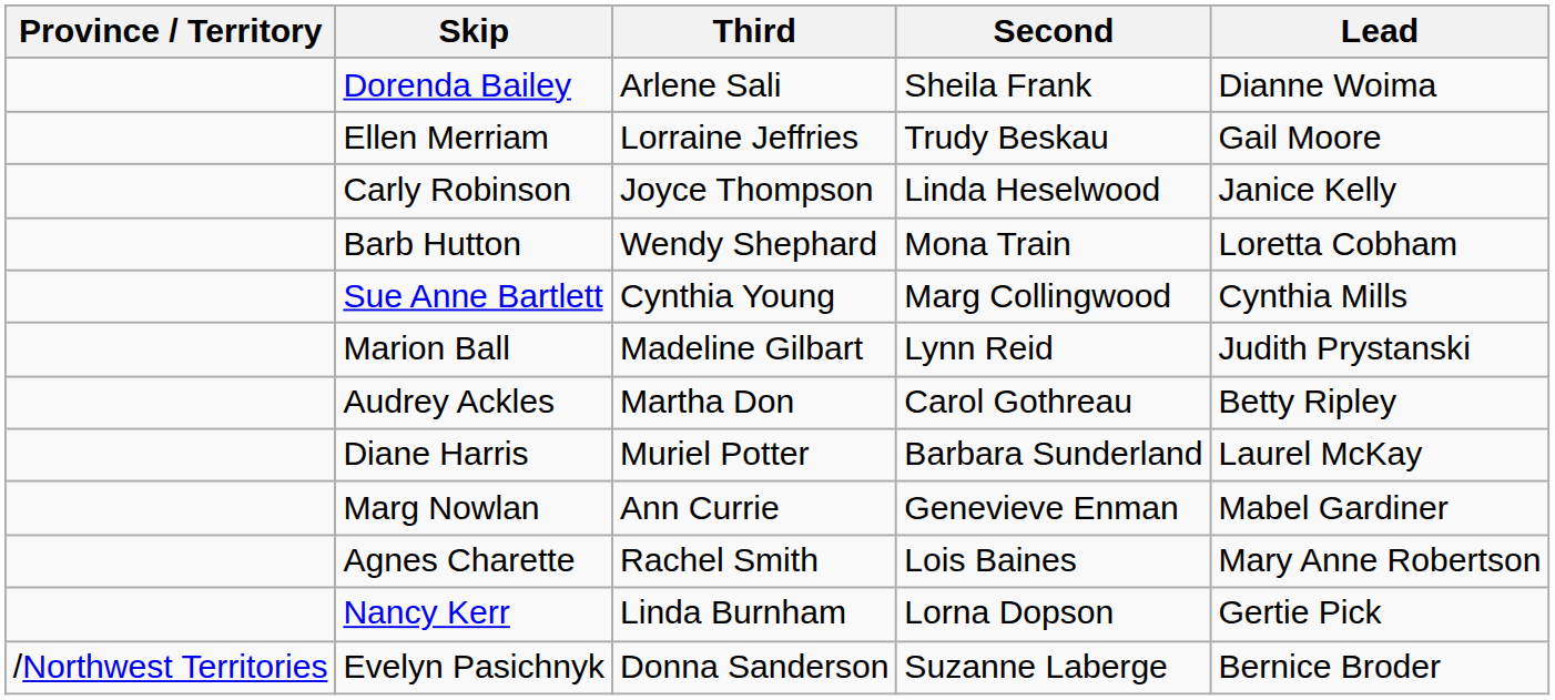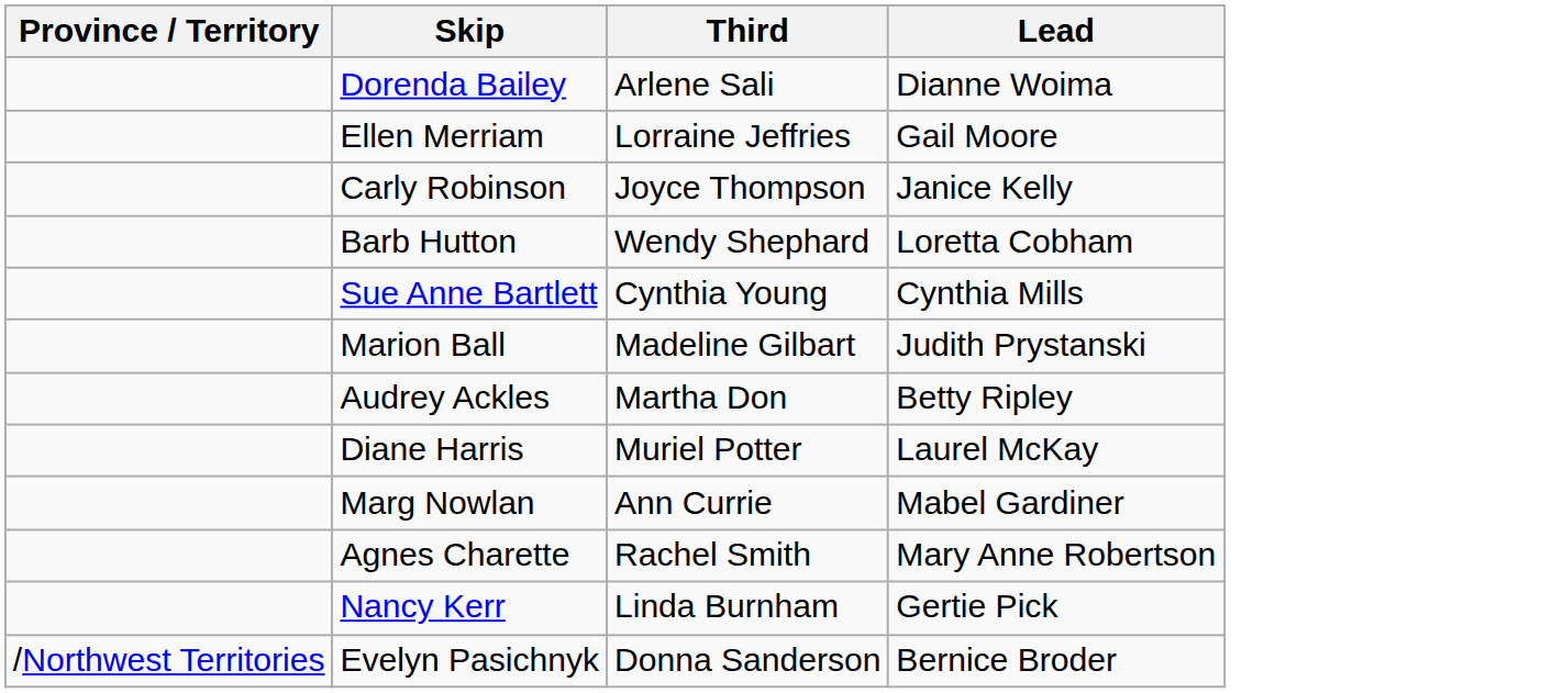 <table class="wikitable">
 <tr>
 <th>Province / Territory</th>
 <th>Skip</th>
 <th>Third</th>
-<th>Second</th>
 <th>Lead</th>
 </tr>
 <tr>
 <td></td>
 <td><a href='#'>Dorenda Bailey</a></td>
 <td>Arlene Sali</td>
-<td>Sheila Frank</td>
 <td>Dianne Woima</td>
 </tr>
 <tr>
 <td></td>
 <td>Ellen Merriam</td>
 <td>Lorraine Jeffries</td>
-<td>Trudy Beskau</td>
 <td>Gail Moore</td>
 </tr>
 <tr>
 <td></td>
 <td>Carly Robinson</td>
 <td>Joyce Thompson</td>
-<td>Linda Heselwood</td>
 <td>Janice Kelly</td>
 </tr>
 <tr>
 <td></td>
 <td>Barb Hutton</td>
 <td>Wendy Shephard</td>
-<td>Mona Train</td>
 <td>Loretta Cobham</td>
 </tr>
 <tr>
 <td></td>
 <td><a href='#'>Sue Anne Bartlett</a></td>
 <td>Cynthia Young</td>
-<td>Marg Collingwood</td>
 <td>Cynthia Mills</td>
 </tr>
 <tr>
 <td></td>
 <td>Marion Ball</td>
 <td>Madeline Gilbart</td>
-<td>Lynn Reid</td>
 <td>Judith Prystanski</td>
 </tr>
 <tr>
 <td></td>
 <td>Audrey Ackles</td>
 <td>Martha Don</td>
-<td>Carol Gothreau</td>
 <td>Betty Ripley</td>
 </tr>
 <tr>
 <td></td>
 <td>Diane Harris</td>
 <td>Muriel Potter</td>
-<td>Barbara Sunderland</td>
 <td>Laurel McKay</td>
 </tr>
 <tr>
 <td></td>
 <td>Marg Nowlan</td>
 <td>Ann Currie</td>
-<td>Genevieve Enman</td>
 <td>Mabel Gardiner</td>
 </tr>
 <tr>
 <td></td>
 <td>Agnes Charette</td>
 <td>Rachel Smith</td>
-<td>Lois Baines</td>
 <td>Mary Anne Robertson</td>
 </tr>
 <tr>
 <td></td>
 <td><a href='#'>Nancy Kerr</a></td>
 <td>Linda Burnham</td>
-<td>Lorna Dopson</td>
 <td>Gertie Pick</td>
 </tr>
 <tr>
 <td>/<a href='#'>Northwest Territories</a></td>
 <td>Evelyn Pasichnyk</td>
 <td>Donna Sanderson</td>
-<td>Suzanne Laberge</td>
 <td>Bernice Broder</td>
 </tr>
 </table>
